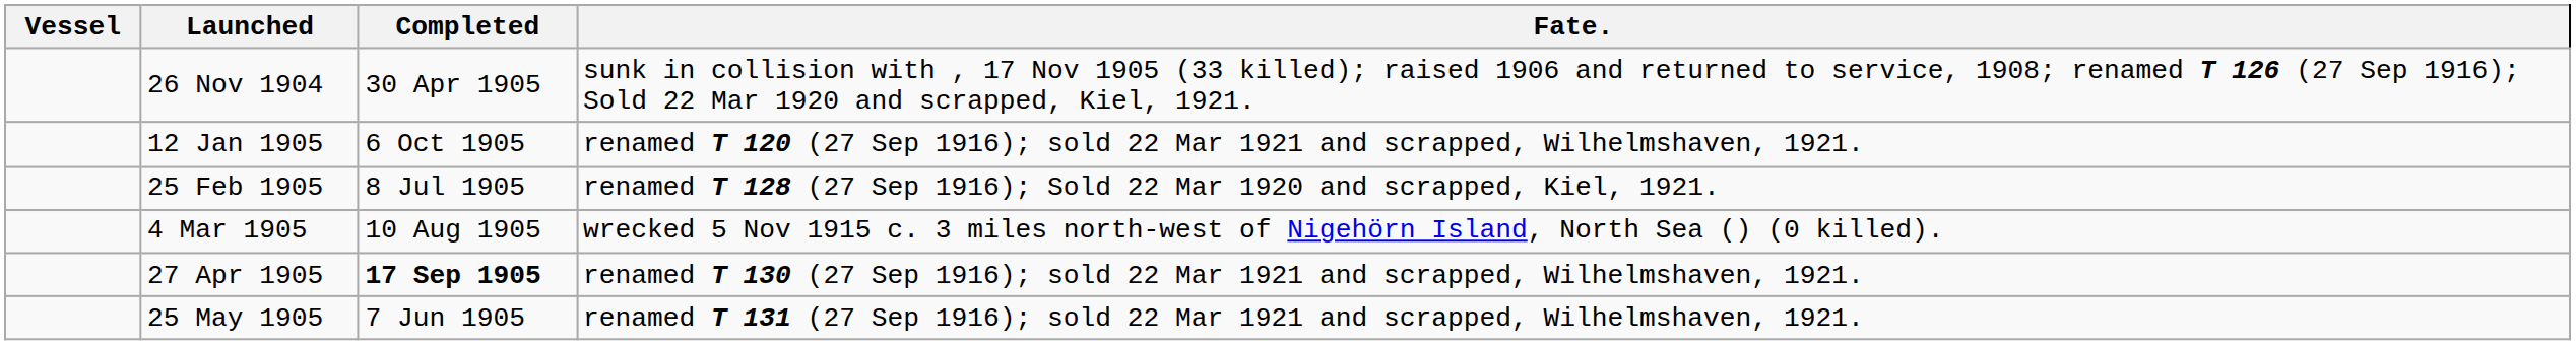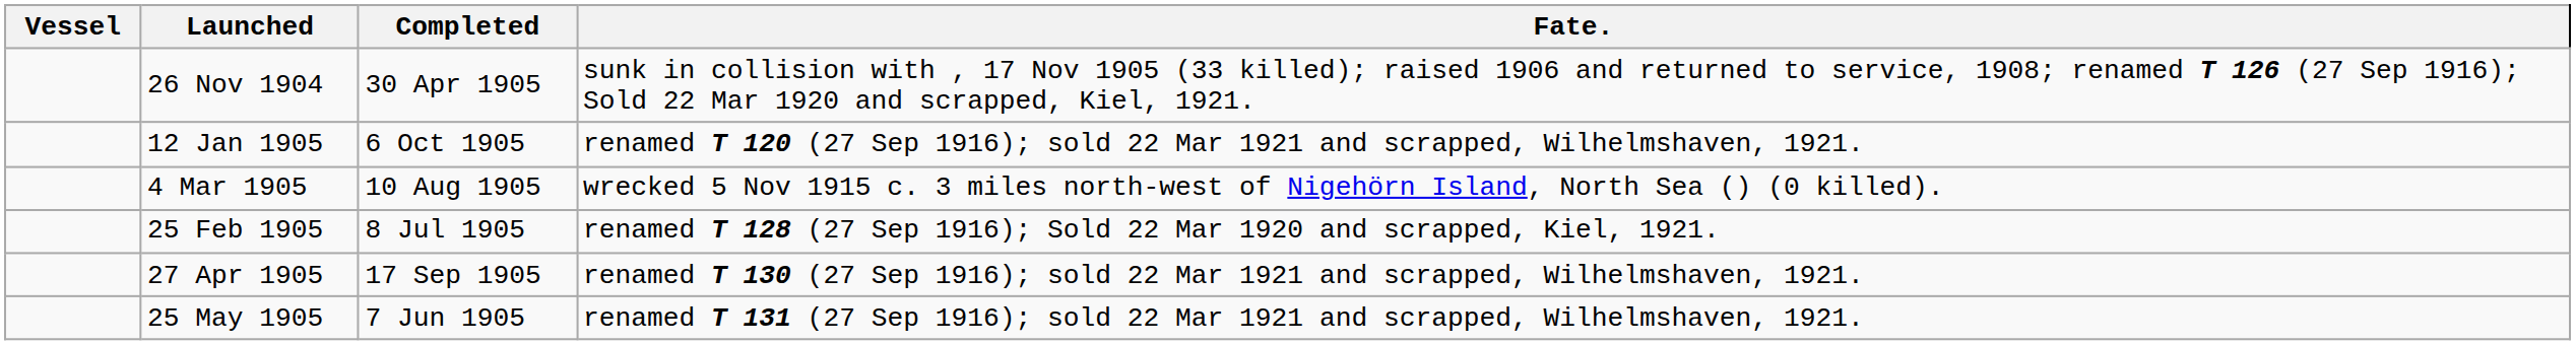 <table class="wikitable">
 <tr>
 <th width="60px">Vessel</th>
 <th width="100px">Launched</th>
 <th width="100px">Completed</th>
 <th style="border-right:1px solid black;">Fate.</th>
 </tr>
 <tr>
 <td></td>
 <td>26 Nov 1904</td>
 <td>30 Apr 1905</td>
 <td>sunk in collision with , 17 Nov 1905 (33 killed); raised 1906 and returned to service, 1908; renamed <strong><em>T 126</em></strong> (27 Sep 1916); Sold 22 Mar 1920 and scrapped, Kiel, 1921.</td>
 </tr>
 <tr>
 <td></td>
 <td>12 Jan 1905</td>
 <td>6 Oct 1905</td>
 <td>renamed <strong><em>T 120</em></strong> (27 Sep 1916); sold 22 Mar 1921 and scrapped, Wilhelmshaven, 1921.</td>
 </tr>
 <tr>
 <td></td>
+<td>4 Mar 1905</td>
+<td>10 Aug 1905</td>
+<td>wrecked 5 Nov 1915 c. 3 miles north-west of <a href='#'>Nigehörn Island</a>, North Sea () (0 killed).</td>
+</tr>
+<tr>
+<td></td>
 <td>25 Feb 1905</td>
 <td>8 Jul 1905</td>
 <td>renamed <strong><em>T 128</em></strong> (27 Sep 1916); Sold 22 Mar 1920 and scrapped, Kiel, 1921.</td>
 </tr>
 <tr>
 <td></td>
-<td>4 Mar 1905</td>
-<td>10 Aug 1905</td>
-<td>wrecked 5 Nov 1915 c. 3 miles north-west of <a href='#'>Nigehörn Island</a>, North Sea () (0 killed).</td>
-</tr>
-<tr>
-<td></td>
 <td>27 Apr 1905</td>
-<td><strong>17 Sep 1905</strong></td>
+<td>17 Sep 1905</td>
 <td>renamed <strong><em>T 130</em></strong> (27 Sep 1916); sold 22 Mar 1921 and scrapped, Wilhelmshaven, 1921.</td>
 </tr>
 <tr>
 <td></td>
 <td>25 May 1905</td>
 <td>7 Jun 1905</td>
 <td>renamed <strong><em>T 131</em></strong> (27 Sep 1916); sold 22 Mar 1921 and scrapped, Wilhelmshaven, 1921.</td>
 </tr>
 </table>
